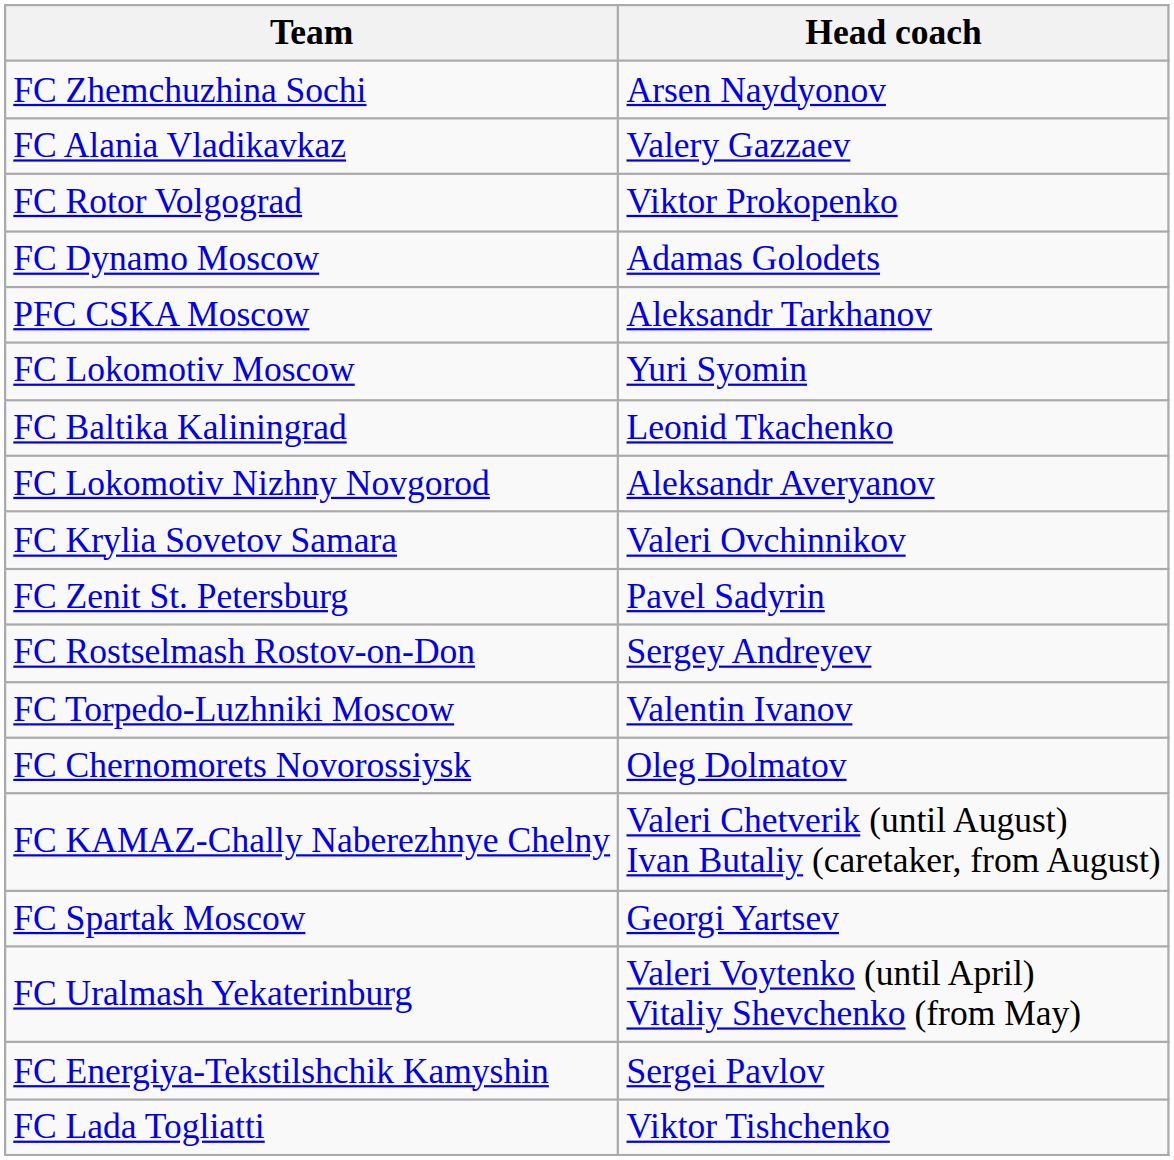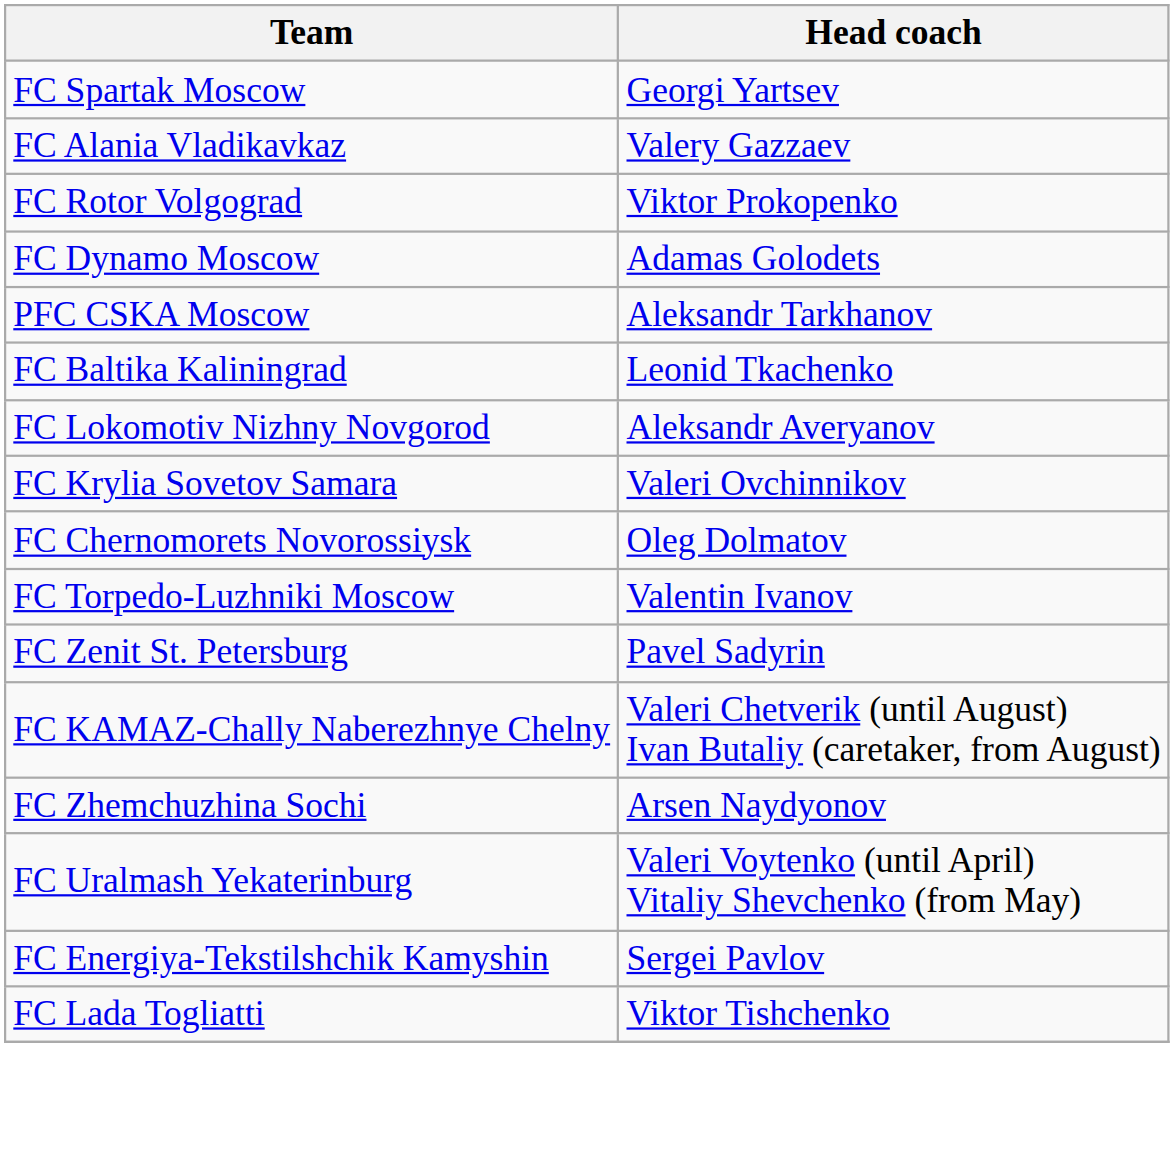 <table class="wikitable">
 <tr>
 <th>Team</th>
 <th>Head coach</th>
 </tr>
 <tr>
-<td><a href='#'>FC Zhemchuzhina Sochi</a></td>
-<td><a href='#'>Arsen Naydyonov</a></td>
+<td><a href='#'>FC Spartak Moscow</a></td>
+<td><a href='#'>Georgi Yartsev</a></td>
 </tr>
 <tr>
 <td><a href='#'>FC Alania Vladikavkaz</a></td>
 <td><a href='#'>Valery Gazzaev</a></td>
 </tr>
 <tr>
 <td><a href='#'>FC Rotor Volgograd</a></td>
 <td> <a href='#'>Viktor Prokopenko</a></td>
 </tr>
 <tr>
 <td><a href='#'>FC Dynamo Moscow</a></td>
 <td><a href='#'>Adamas Golodets</a></td>
 </tr>
 <tr>
 <td><a href='#'>PFC CSKA Moscow</a></td>
 <td><a href='#'>Aleksandr Tarkhanov</a></td>
 </tr>
 <tr>
-<td><a href='#'>FC Lokomotiv Moscow</a></td>
-<td><a href='#'>Yuri Syomin</a></td>
-</tr>
-<tr>
 <td><a href='#'>FC Baltika Kaliningrad</a></td>
 <td><a href='#'>Leonid Tkachenko</a></td>
 </tr>
 <tr>
 <td><a href='#'>FC Lokomotiv Nizhny Novgorod</a></td>
 <td><a href='#'>Aleksandr Averyanov</a></td>
 </tr>
 <tr>
 <td><a href='#'>FC Krylia Sovetov Samara</a></td>
 <td><a href='#'>Valeri Ovchinnikov</a></td>
 </tr>
 <tr>
-<td><a href='#'>FC Zenit St. Petersburg</a></td>
-<td><a href='#'>Pavel Sadyrin</a></td>
-</tr>
-<tr>
-<td><a href='#'>FC Rostselmash Rostov-on-Don</a></td>
-<td><a href='#'>Sergey Andreyev</a></td>
+<td><a href='#'>FC Chernomorets Novorossiysk</a></td>
+<td><a href='#'>Oleg Dolmatov</a></td>
 </tr>
 <tr>
 <td><a href='#'>FC Torpedo-Luzhniki Moscow</a></td>
 <td><a href='#'>Valentin Ivanov</a></td>
 </tr>
 <tr>
-<td><a href='#'>FC Chernomorets Novorossiysk</a></td>
-<td><a href='#'>Oleg Dolmatov</a></td>
+<td><a href='#'>FC Zenit St. Petersburg</a></td>
+<td><a href='#'>Pavel Sadyrin</a></td>
 </tr>
 <tr>
 <td><a href='#'>FC KAMAZ-Chally Naberezhnye Chelny</a></td>
 <td><a href='#'>Valeri Chetverik</a> (until August)<br><a href='#'>Ivan Butaliy</a> (caretaker, from August)</td>
 </tr>
 <tr>
-<td><a href='#'>FC Spartak Moscow</a></td>
-<td><a href='#'>Georgi Yartsev</a></td>
+<td><a href='#'>FC Zhemchuzhina Sochi</a></td>
+<td><a href='#'>Arsen Naydyonov</a></td>
 </tr>
 <tr>
 <td><a href='#'>FC Uralmash Yekaterinburg</a></td>
 <td><a href='#'>Valeri Voytenko</a> (until April)<br><a href='#'>Vitaliy Shevchenko</a> (from May)</td>
 </tr>
 <tr>
 <td><a href='#'>FC Energiya-Tekstilshchik Kamyshin</a></td>
 <td><a href='#'>Sergei Pavlov</a></td>
 </tr>
 <tr>
 <td><a href='#'>FC Lada Togliatti</a></td>
 <td><a href='#'>Viktor Tishchenko</a></td>
 </tr>
 <tr>
 </tr>
 </table>
